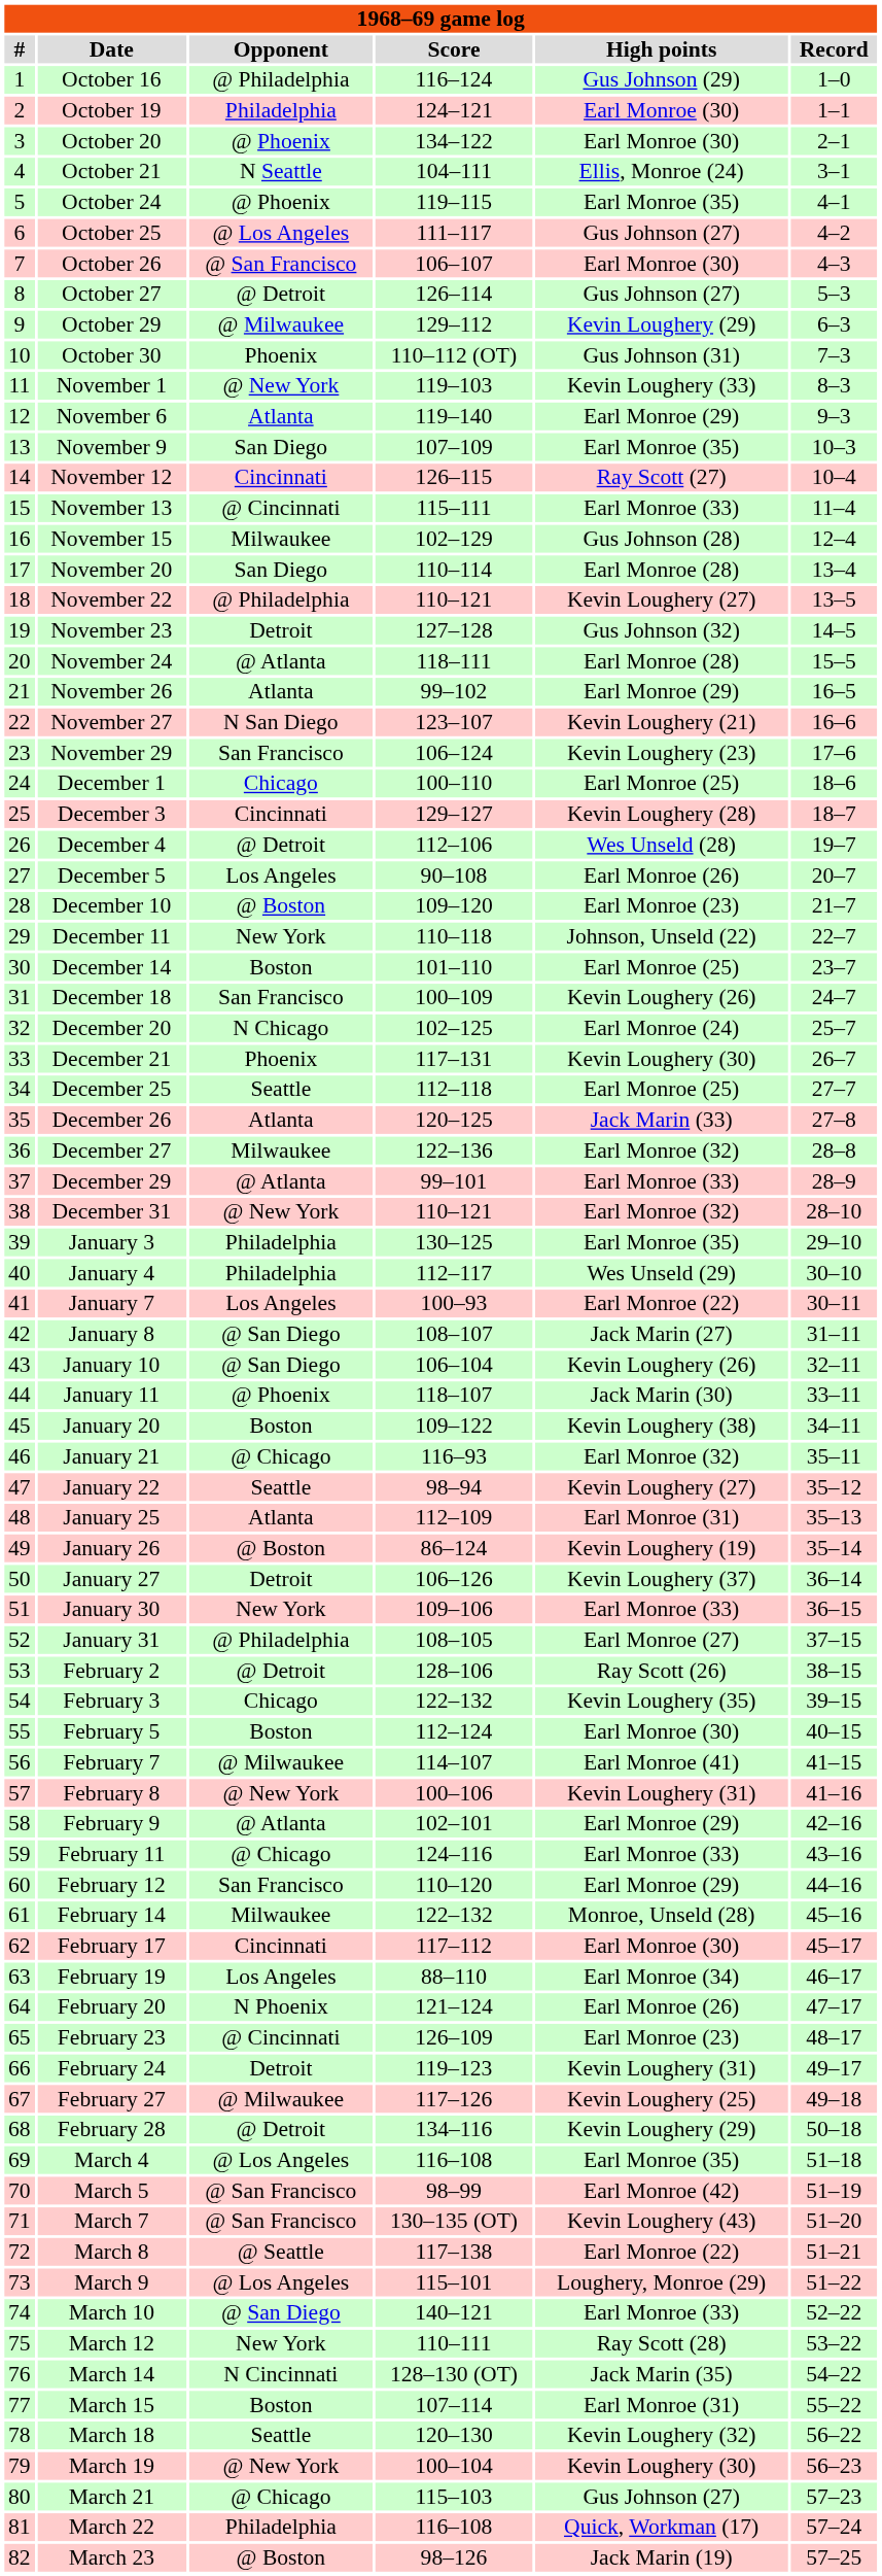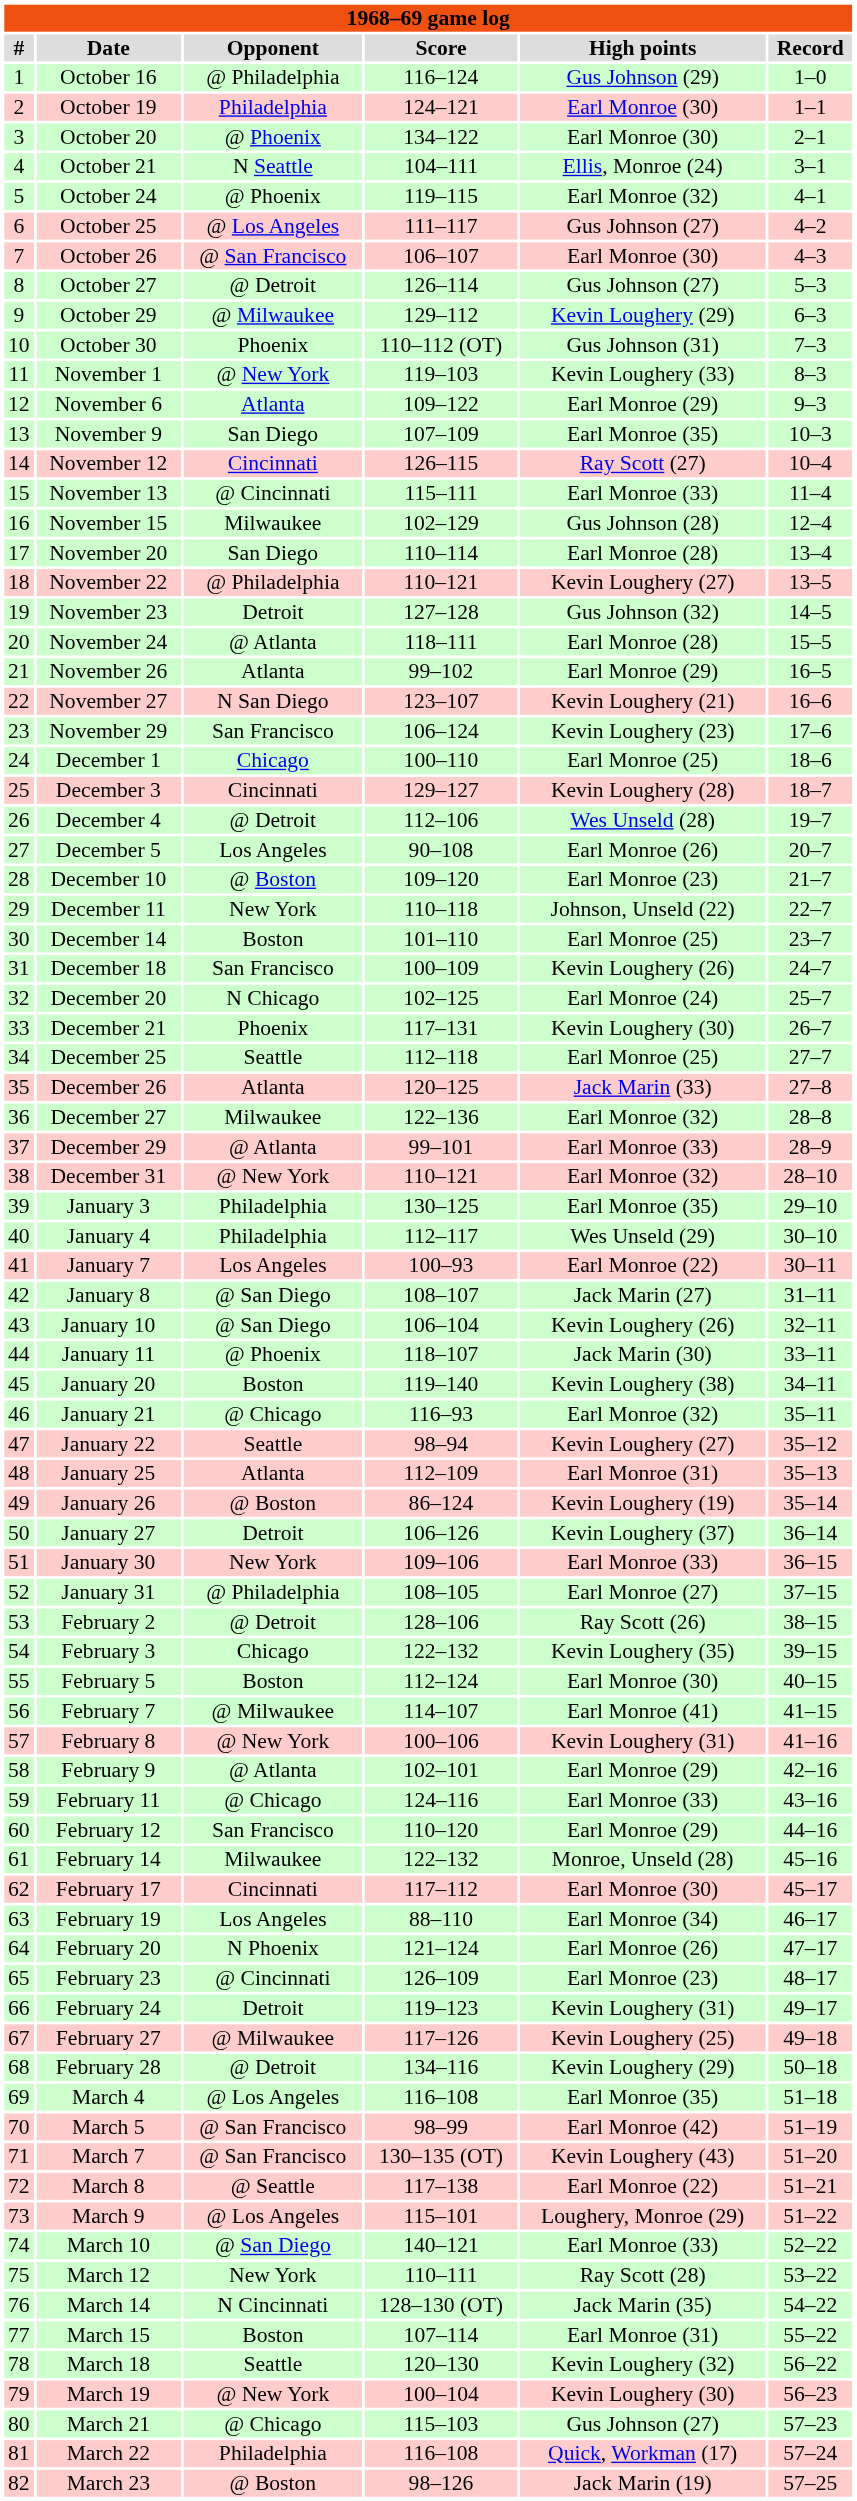 <table class="toccolours collapsible" width=50% style="clear:both; margin:1.5em auto; text-align:center">
 <tr>
 <th colspan=11 style="background:#F15110; color:#000000;">1968–69 game log</th>
 </tr>
 <tr align="center" bgcolor="#dddddd">
 <td><strong>#</strong></td>
 <td><strong>Date</strong></td>
 <td><strong>Opponent</strong></td>
 <td><strong>Score</strong></td>
 <td><strong>High points</strong></td>
 <td><strong>Record</strong></td>
 </tr>
 <tr align="center" bgcolor="ccffcc">
 <td>1</td>
 <td>October 16</td>
 <td>@ Philadelphia</td>
 <td>116–124</td>
 <td><a href='#'>Gus Johnson</a> (29)</td>
 <td>1–0</td>
 </tr>
 <tr align="center" bgcolor="ffcccc">
 <td>2</td>
 <td>October 19</td>
 <td><a href='#'>Philadelphia</a></td>
 <td>124–121</td>
 <td><a href='#'>Earl Monroe</a> (30)</td>
 <td>1–1</td>
 </tr>
 <tr align="center" bgcolor="ccffcc">
 <td>3</td>
 <td>October 20</td>
 <td>@ <a href='#'>Phoenix</a></td>
 <td>134–122</td>
 <td>Earl Monroe (30)</td>
 <td>2–1</td>
 </tr>
 <tr align="center" bgcolor="ccffcc">
 <td>4</td>
 <td>October 21</td>
 <td>N <a href='#'>Seattle</a></td>
 <td>104–111</td>
 <td><a href='#'>Ellis</a>, Monroe (24)</td>
 <td>3–1</td>
 </tr>
 <tr align="center" bgcolor="ccffcc">
 <td>5</td>
 <td>October 24</td>
 <td>@ Phoenix</td>
 <td>119–115</td>
-<td>Earl Monroe (35)</td>
+<td>Earl Monroe (32)</td>
 <td>4–1</td>
 </tr>
 <tr align="center" bgcolor="ffcccc">
 <td>6</td>
 <td>October 25</td>
 <td>@ <a href='#'>Los Angeles</a></td>
 <td>111–117</td>
 <td>Gus Johnson (27)</td>
 <td>4–2</td>
 </tr>
 <tr align="center" bgcolor="ffcccc">
 <td>7</td>
 <td>October 26</td>
 <td>@ <a href='#'>San Francisco</a></td>
 <td>106–107</td>
 <td>Earl Monroe (30)</td>
 <td>4–3</td>
 </tr>
 <tr align="center" bgcolor="ccffcc">
 <td>8</td>
 <td>October 27</td>
 <td>@ Detroit</td>
 <td>126–114</td>
 <td>Gus Johnson (27)</td>
 <td>5–3</td>
 </tr>
 <tr align="center" bgcolor="ccffcc">
 <td>9</td>
 <td>October 29</td>
 <td>@ <a href='#'>Milwaukee</a></td>
 <td>129–112</td>
 <td><a href='#'>Kevin Loughery</a> (29)</td>
 <td>6–3</td>
 </tr>
 <tr align="center" bgcolor="ccffcc">
 <td>10</td>
 <td>October 30</td>
 <td>Phoenix</td>
 <td>110–112 (OT)</td>
 <td>Gus Johnson (31)</td>
 <td>7–3</td>
 </tr>
 <tr align="center" bgcolor="ccffcc">
 <td>11</td>
 <td>November 1</td>
 <td>@ <a href='#'>New York</a></td>
 <td>119–103</td>
 <td>Kevin Loughery (33)</td>
 <td>8–3</td>
 </tr>
 <tr align="center" bgcolor="ccffcc">
 <td>12</td>
 <td>November 6</td>
 <td><a href='#'>Atlanta</a></td>
-<td>119–140</td>
+<td>109–122</td>
 <td>Earl Monroe (29)</td>
 <td>9–3</td>
 </tr>
 <tr align="center" bgcolor="ccffcc">
 <td>13</td>
 <td>November 9</td>
 <td>San Diego</td>
 <td>107–109</td>
 <td>Earl Monroe (35)</td>
 <td>10–3</td>
 </tr>
 <tr align="center" bgcolor="ffcccc">
 <td>14</td>
 <td>November 12</td>
 <td><a href='#'>Cincinnati</a></td>
 <td>126–115</td>
 <td><a href='#'>Ray Scott</a> (27)</td>
 <td>10–4</td>
 </tr>
 <tr align="center" bgcolor="ccffcc">
 <td>15</td>
 <td>November 13</td>
 <td>@ Cincinnati</td>
 <td>115–111</td>
 <td>Earl Monroe (33)</td>
 <td>11–4</td>
 </tr>
 <tr align="center" bgcolor="ccffcc">
 <td>16</td>
 <td>November 15</td>
 <td>Milwaukee</td>
 <td>102–129</td>
 <td>Gus Johnson (28)</td>
 <td>12–4</td>
 </tr>
 <tr align="center" bgcolor="ccffcc">
 <td>17</td>
 <td>November 20</td>
 <td>San Diego</td>
 <td>110–114</td>
 <td>Earl Monroe (28)</td>
 <td>13–4</td>
 </tr>
 <tr align="center" bgcolor="ffcccc">
 <td>18</td>
 <td>November 22</td>
 <td>@ Philadelphia</td>
 <td>110–121</td>
 <td>Kevin Loughery (27)</td>
 <td>13–5</td>
 </tr>
 <tr align="center" bgcolor="ccffcc">
 <td>19</td>
 <td>November 23</td>
 <td>Detroit</td>
 <td>127–128</td>
 <td>Gus Johnson (32)</td>
 <td>14–5</td>
 </tr>
 <tr align="center" bgcolor="ccffcc">
 <td>20</td>
 <td>November 24</td>
 <td>@ Atlanta</td>
 <td>118–111</td>
 <td>Earl Monroe (28)</td>
 <td>15–5</td>
 </tr>
 <tr align="center" bgcolor="ccffcc">
 <td>21</td>
 <td>November 26</td>
 <td>Atlanta</td>
 <td>99–102</td>
 <td>Earl Monroe (29)</td>
 <td>16–5</td>
 </tr>
 <tr align="center" bgcolor="ffcccc">
 <td>22</td>
 <td>November 27</td>
 <td>N San Diego</td>
 <td>123–107</td>
 <td>Kevin Loughery (21)</td>
 <td>16–6</td>
 </tr>
 <tr align="center" bgcolor="ccffcc">
 <td>23</td>
 <td>November 29</td>
 <td>San Francisco</td>
 <td>106–124</td>
 <td>Kevin Loughery (23)</td>
 <td>17–6</td>
 </tr>
 <tr align="center" bgcolor="ccffcc">
 <td>24</td>
 <td>December 1</td>
 <td><a href='#'>Chicago</a></td>
 <td>100–110</td>
 <td>Earl Monroe (25)</td>
 <td>18–6</td>
 </tr>
 <tr align="center" bgcolor="ffcccc">
 <td>25</td>
 <td>December 3</td>
 <td>Cincinnati</td>
 <td>129–127</td>
 <td>Kevin Loughery (28)</td>
 <td>18–7</td>
 </tr>
 <tr align="center" bgcolor="ccffcc">
 <td>26</td>
 <td>December 4</td>
 <td>@ Detroit</td>
 <td>112–106</td>
 <td><a href='#'>Wes Unseld</a> (28)</td>
 <td>19–7</td>
 </tr>
 <tr align="center" bgcolor="ccffcc">
 <td>27</td>
 <td>December 5</td>
 <td>Los Angeles</td>
 <td>90–108</td>
 <td>Earl Monroe (26)</td>
 <td>20–7</td>
 </tr>
 <tr align="center" bgcolor="ccffcc">
 <td>28</td>
 <td>December 10</td>
 <td>@ <a href='#'>Boston</a></td>
 <td>109–120</td>
 <td>Earl Monroe (23)</td>
 <td>21–7</td>
 </tr>
 <tr align="center" bgcolor="ccffcc">
 <td>29</td>
 <td>December 11</td>
 <td>New York</td>
 <td>110–118</td>
 <td>Johnson, Unseld (22)</td>
 <td>22–7</td>
 </tr>
 <tr align="center" bgcolor="ccffcc">
 <td>30</td>
 <td>December 14</td>
 <td>Boston</td>
 <td>101–110</td>
 <td>Earl Monroe (25)</td>
 <td>23–7</td>
 </tr>
 <tr align="center" bgcolor="ccffcc">
 <td>31</td>
 <td>December 18</td>
 <td>San Francisco</td>
 <td>100–109</td>
 <td>Kevin Loughery (26)</td>
 <td>24–7</td>
 </tr>
 <tr align="center" bgcolor="ccffcc">
 <td>32</td>
 <td>December 20</td>
 <td>N Chicago</td>
 <td>102–125</td>
 <td>Earl Monroe (24)</td>
 <td>25–7</td>
 </tr>
 <tr align="center" bgcolor="ccffcc">
 <td>33</td>
 <td>December 21</td>
 <td>Phoenix</td>
 <td>117–131</td>
 <td>Kevin Loughery (30)</td>
 <td>26–7</td>
 </tr>
 <tr align="center" bgcolor="ccffcc">
 <td>34</td>
 <td>December 25</td>
 <td>Seattle</td>
 <td>112–118</td>
 <td>Earl Monroe (25)</td>
 <td>27–7</td>
 </tr>
 <tr align="center" bgcolor="ffcccc">
 <td>35</td>
 <td>December 26</td>
 <td>Atlanta</td>
 <td>120–125</td>
 <td><a href='#'>Jack Marin</a> (33)</td>
 <td>27–8</td>
 </tr>
 <tr align="center" bgcolor="ccffcc">
 <td>36</td>
 <td>December 27</td>
 <td>Milwaukee</td>
 <td>122–136</td>
 <td>Earl Monroe (32)</td>
 <td>28–8</td>
 </tr>
 <tr align="center" bgcolor="ffcccc">
 <td>37</td>
 <td>December 29</td>
 <td>@ Atlanta</td>
 <td>99–101</td>
 <td>Earl Monroe (33)</td>
 <td>28–9</td>
 </tr>
 <tr align="center" bgcolor="ffcccc">
 <td>38</td>
 <td>December 31</td>
 <td>@ New York</td>
 <td>110–121</td>
 <td>Earl Monroe (32)</td>
 <td>28–10</td>
 </tr>
 <tr align="center" bgcolor="ccffcc">
 <td>39</td>
 <td>January 3</td>
 <td>Philadelphia</td>
 <td>130–125</td>
 <td>Earl Monroe (35)</td>
 <td>29–10</td>
 </tr>
 <tr align="center" bgcolor="ccffcc">
 <td>40</td>
 <td>January 4</td>
 <td>Philadelphia</td>
 <td>112–117</td>
 <td>Wes Unseld (29)</td>
 <td>30–10</td>
 </tr>
 <tr align="center" bgcolor="ffcccc">
 <td>41</td>
 <td>January 7</td>
 <td>Los Angeles</td>
 <td>100–93</td>
 <td>Earl Monroe (22)</td>
 <td>30–11</td>
 </tr>
 <tr align="center" bgcolor="ccffcc">
 <td>42</td>
 <td>January 8</td>
 <td>@ San Diego</td>
 <td>108–107</td>
 <td>Jack Marin (27)</td>
 <td>31–11</td>
 </tr>
 <tr align="center" bgcolor="ccffcc">
 <td>43</td>
 <td>January 10</td>
 <td>@ San Diego</td>
 <td>106–104</td>
 <td>Kevin Loughery (26)</td>
 <td>32–11</td>
 </tr>
 <tr align="center" bgcolor="ccffcc">
 <td>44</td>
 <td>January 11</td>
 <td>@ Phoenix</td>
 <td>118–107</td>
 <td>Jack Marin (30)</td>
 <td>33–11</td>
 </tr>
 <tr align="center" bgcolor="ccffcc">
 <td>45</td>
 <td>January 20</td>
 <td>Boston</td>
-<td>109–122</td>
+<td>119–140</td>
 <td>Kevin Loughery (38)</td>
 <td>34–11</td>
 </tr>
 <tr align="center" bgcolor="ccffcc">
 <td>46</td>
 <td>January 21</td>
 <td>@ Chicago</td>
 <td>116–93</td>
 <td>Earl Monroe (32)</td>
 <td>35–11</td>
 </tr>
 <tr align="center" bgcolor="ffcccc">
 <td>47</td>
 <td>January 22</td>
 <td>Seattle</td>
 <td>98–94</td>
 <td>Kevin Loughery (27)</td>
 <td>35–12</td>
 </tr>
 <tr align="center" bgcolor="ffcccc">
 <td>48</td>
 <td>January 25</td>
 <td>Atlanta</td>
 <td>112–109</td>
 <td>Earl Monroe (31)</td>
 <td>35–13</td>
 </tr>
 <tr align="center" bgcolor="ffcccc">
 <td>49</td>
 <td>January 26</td>
 <td>@ Boston</td>
 <td>86–124</td>
 <td>Kevin Loughery (19)</td>
 <td>35–14</td>
 </tr>
 <tr align="center" bgcolor="ccffcc">
 <td>50</td>
 <td>January 27</td>
 <td>Detroit</td>
 <td>106–126</td>
 <td>Kevin Loughery (37)</td>
 <td>36–14</td>
 </tr>
 <tr align="center" bgcolor="ffcccc">
 <td>51</td>
 <td>January 30</td>
 <td>New York</td>
 <td>109–106</td>
 <td>Earl Monroe (33)</td>
 <td>36–15</td>
 </tr>
 <tr align="center" bgcolor="ccffcc">
 <td>52</td>
 <td>January 31</td>
 <td>@ Philadelphia</td>
 <td>108–105</td>
 <td>Earl Monroe (27)</td>
 <td>37–15</td>
 </tr>
 <tr align="center" bgcolor="ccffcc">
 <td>53</td>
 <td>February 2</td>
 <td>@ Detroit</td>
 <td>128–106</td>
 <td>Ray Scott (26)</td>
 <td>38–15</td>
 </tr>
 <tr align="center" bgcolor="ccffcc">
 <td>54</td>
 <td>February 3</td>
 <td>Chicago</td>
 <td>122–132</td>
 <td>Kevin Loughery (35)</td>
 <td>39–15</td>
 </tr>
 <tr align="center" bgcolor="ccffcc">
 <td>55</td>
 <td>February 5</td>
 <td>Boston</td>
 <td>112–124</td>
 <td>Earl Monroe (30)</td>
 <td>40–15</td>
 </tr>
 <tr align="center" bgcolor="ccffcc">
 <td>56</td>
 <td>February 7</td>
 <td>@ Milwaukee</td>
 <td>114–107</td>
 <td>Earl Monroe (41)</td>
 <td>41–15</td>
 </tr>
 <tr align="center" bgcolor="ffcccc">
 <td>57</td>
 <td>February 8</td>
 <td>@ New York</td>
 <td>100–106</td>
 <td>Kevin Loughery (31)</td>
 <td>41–16</td>
 </tr>
 <tr align="center" bgcolor="ccffcc">
 <td>58</td>
 <td>February 9</td>
 <td>@ Atlanta</td>
 <td>102–101</td>
 <td>Earl Monroe (29)</td>
 <td>42–16</td>
 </tr>
 <tr align="center" bgcolor="ccffcc">
 <td>59</td>
 <td>February 11</td>
 <td>@ Chicago</td>
 <td>124–116</td>
 <td>Earl Monroe (33)</td>
 <td>43–16</td>
 </tr>
 <tr align="center" bgcolor="ccffcc">
 <td>60</td>
 <td>February 12</td>
 <td>San Francisco</td>
 <td>110–120</td>
 <td>Earl Monroe (29)</td>
 <td>44–16</td>
 </tr>
 <tr align="center" bgcolor="ccffcc">
 <td>61</td>
 <td>February 14</td>
 <td>Milwaukee</td>
 <td>122–132</td>
 <td>Monroe, Unseld (28)</td>
 <td>45–16</td>
 </tr>
 <tr align="center" bgcolor="ffcccc">
 <td>62</td>
 <td>February 17</td>
 <td>Cincinnati</td>
 <td>117–112</td>
 <td>Earl Monroe (30)</td>
 <td>45–17</td>
 </tr>
 <tr align="center" bgcolor="ccffcc">
 <td>63</td>
 <td>February 19</td>
 <td>Los Angeles</td>
 <td>88–110</td>
 <td>Earl Monroe (34)</td>
 <td>46–17</td>
 </tr>
 <tr align="center" bgcolor="ccffcc">
 <td>64</td>
 <td>February 20</td>
 <td>N Phoenix</td>
 <td>121–124</td>
 <td>Earl Monroe (26)</td>
 <td>47–17</td>
 </tr>
 <tr align="center" bgcolor="ccffcc">
 <td>65</td>
 <td>February 23</td>
 <td>@ Cincinnati</td>
 <td>126–109</td>
 <td>Earl Monroe (23)</td>
 <td>48–17</td>
 </tr>
 <tr align="center" bgcolor="ccffcc">
 <td>66</td>
 <td>February 24</td>
 <td>Detroit</td>
 <td>119–123</td>
 <td>Kevin Loughery (31)</td>
 <td>49–17</td>
 </tr>
 <tr align="center" bgcolor="ffcccc">
 <td>67</td>
 <td>February 27</td>
 <td>@ Milwaukee</td>
 <td>117–126</td>
 <td>Kevin Loughery (25)</td>
 <td>49–18</td>
 </tr>
 <tr align="center" bgcolor="ccffcc">
 <td>68</td>
 <td>February 28</td>
 <td>@ Detroit</td>
 <td>134–116</td>
 <td>Kevin Loughery (29)</td>
 <td>50–18</td>
 </tr>
 <tr align="center" bgcolor="ccffcc">
 <td>69</td>
 <td>March 4</td>
 <td>@ Los Angeles</td>
 <td>116–108</td>
 <td>Earl Monroe (35)</td>
 <td>51–18</td>
 </tr>
 <tr align="center" bgcolor="ffcccc">
 <td>70</td>
 <td>March 5</td>
 <td>@ San Francisco</td>
 <td>98–99</td>
 <td>Earl Monroe (42)</td>
 <td>51–19</td>
 </tr>
 <tr align="center" bgcolor="ffcccc">
 <td>71</td>
 <td>March 7</td>
 <td>@ San Francisco</td>
 <td>130–135 (OT)</td>
 <td>Kevin Loughery (43)</td>
 <td>51–20</td>
 </tr>
 <tr align="center" bgcolor="ffcccc">
 <td>72</td>
 <td>March 8</td>
 <td>@ Seattle</td>
 <td>117–138</td>
 <td>Earl Monroe (22)</td>
 <td>51–21</td>
 </tr>
 <tr align="center" bgcolor="ffcccc">
 <td>73</td>
 <td>March 9</td>
 <td>@ Los Angeles</td>
 <td>115–101</td>
 <td>Loughery, Monroe (29)</td>
 <td>51–22</td>
 </tr>
 <tr align="center" bgcolor="ccffcc">
 <td>74</td>
 <td>March 10</td>
 <td>@ <a href='#'>San Diego</a></td>
 <td>140–121</td>
 <td>Earl Monroe (33)</td>
 <td>52–22</td>
 </tr>
 <tr align="center" bgcolor="ccffcc">
 <td>75</td>
 <td>March 12</td>
 <td>New York</td>
 <td>110–111</td>
 <td>Ray Scott (28)</td>
 <td>53–22</td>
 </tr>
 <tr align="center" bgcolor="ccffcc">
 <td>76</td>
 <td>March 14</td>
 <td>N Cincinnati</td>
 <td>128–130 (OT)</td>
 <td>Jack Marin (35)</td>
 <td>54–22</td>
 </tr>
 <tr align="center" bgcolor="ccffcc">
 <td>77</td>
 <td>March 15</td>
 <td>Boston</td>
 <td>107–114</td>
 <td>Earl Monroe (31)</td>
 <td>55–22</td>
 </tr>
 <tr align="center" bgcolor="ccffcc">
 <td>78</td>
 <td>March 18</td>
 <td>Seattle</td>
 <td>120–130</td>
 <td>Kevin Loughery (32)</td>
 <td>56–22</td>
 </tr>
 <tr align="center" bgcolor="ffcccc">
 <td>79</td>
 <td>March 19</td>
 <td>@ New York</td>
 <td>100–104</td>
 <td>Kevin Loughery (30)</td>
 <td>56–23</td>
 </tr>
 <tr align="center" bgcolor="ccffcc">
 <td>80</td>
 <td>March 21</td>
 <td>@ Chicago</td>
 <td>115–103</td>
 <td>Gus Johnson (27)</td>
 <td>57–23</td>
 </tr>
 <tr align="center" bgcolor="ffcccc">
 <td>81</td>
 <td>March 22</td>
 <td>Philadelphia</td>
 <td>116–108</td>
 <td><a href='#'>Quick</a>, <a href='#'>Workman</a> (17)</td>
 <td>57–24</td>
 </tr>
 <tr align="center" bgcolor="ffcccc">
 <td>82</td>
 <td>March 23</td>
 <td>@ Boston</td>
 <td>98–126</td>
 <td>Jack Marin (19)</td>
 <td>57–25</td>
 </tr>
 </table>
